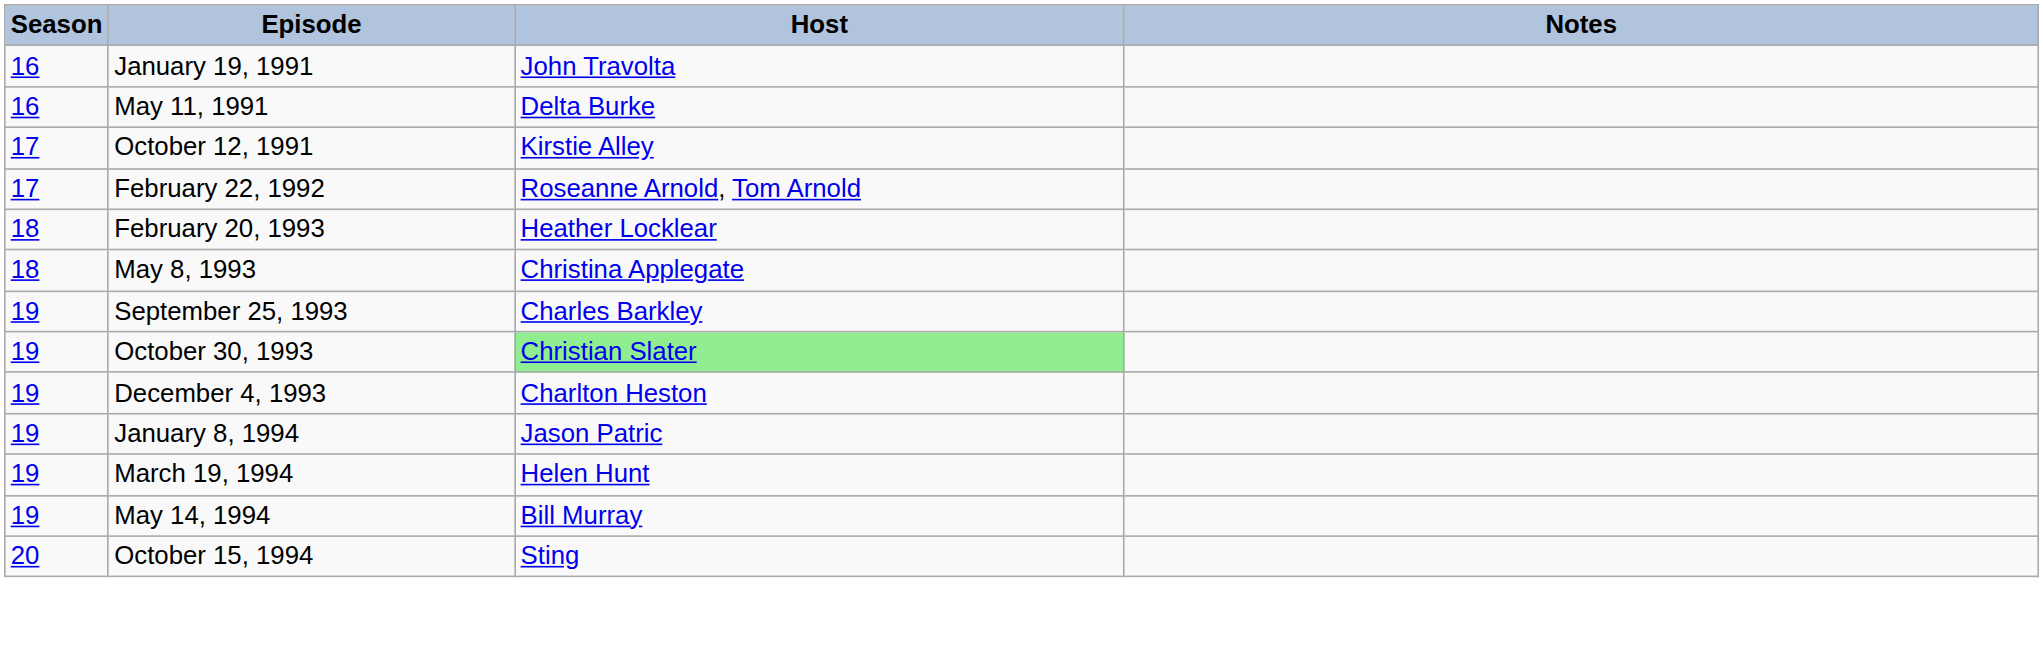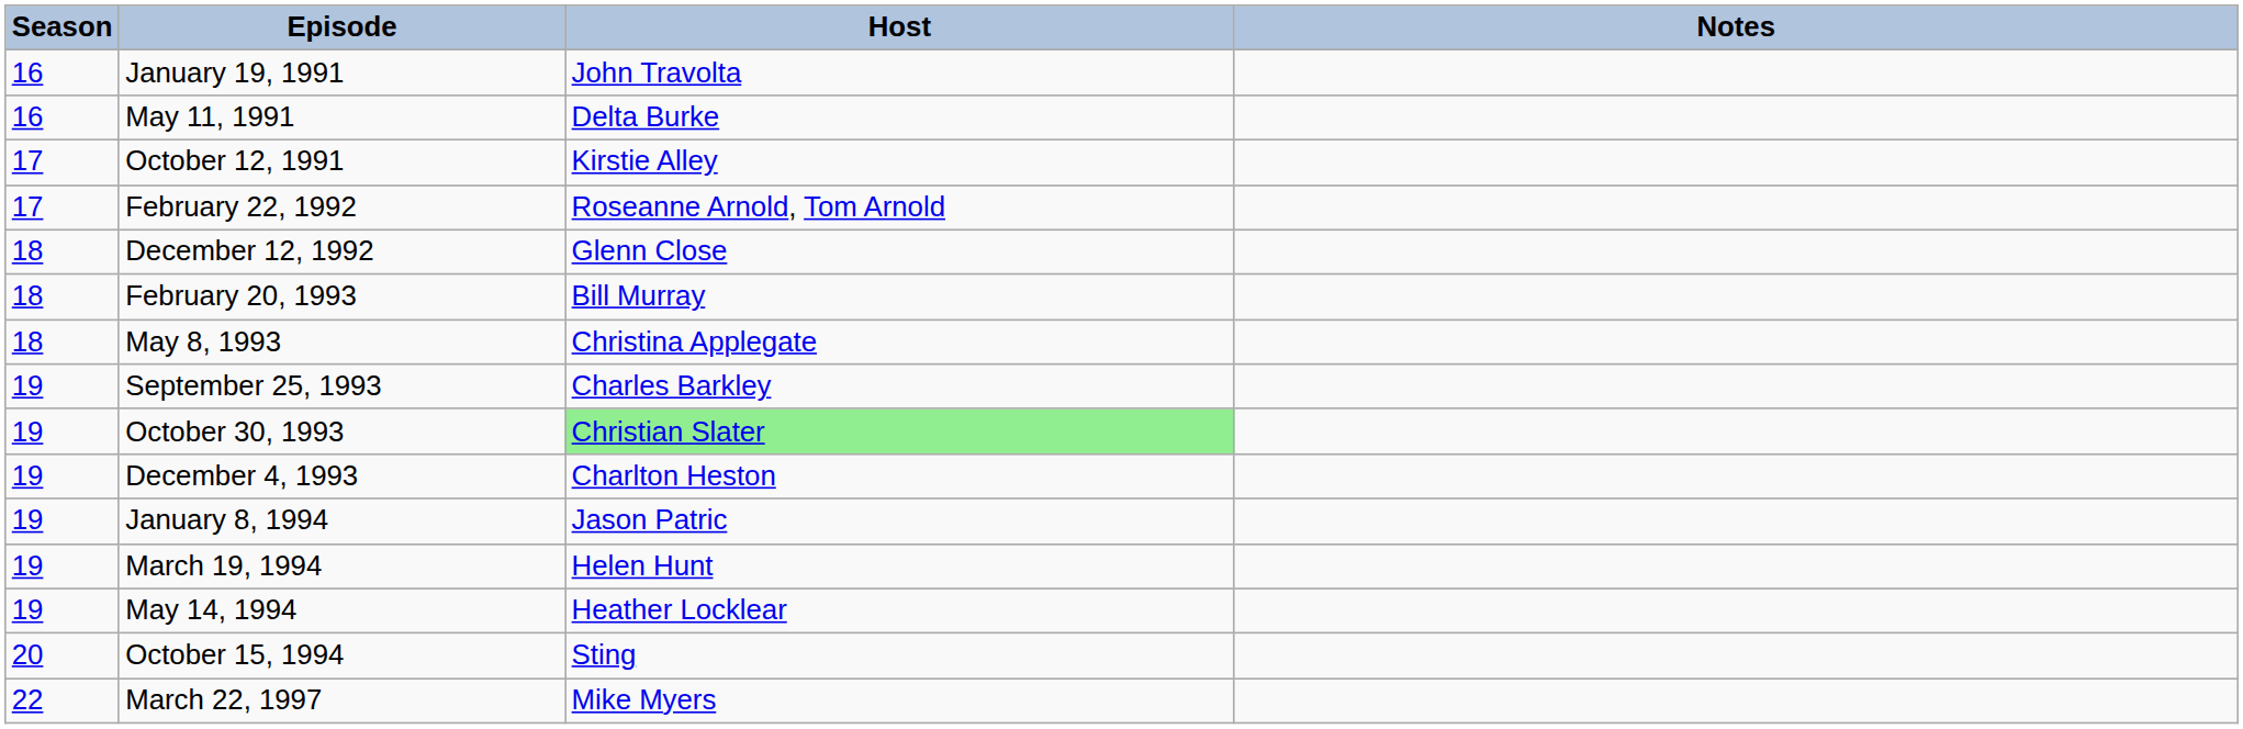 <table class="wikitable" style="width:100%;">
 <tr>
 <th style="background:#B0C4DE;" width="5%">Season</th>
 <th style="background:#B0C4DE;" width="20%">Episode</th>
 <th style="background:#B0C4DE;" width="30%">Host</th>
 <th style="background:#B0C4DE;" width="45%">Notes</th>
 </tr>
 <tr>
 <td><a href='#'>16</a></td>
 <td>January 19, 1991</td>
 <td><a href='#'>John Travolta</a></td>
 <td></td>
 </tr>
 <tr>
 <td><a href='#'>16</a></td>
 <td>May 11, 1991</td>
 <td><a href='#'>Delta Burke</a></td>
 <td></td>
 </tr>
 <tr>
 <td><a href='#'>17</a></td>
 <td>October 12, 1991</td>
 <td><a href='#'>Kirstie Alley</a></td>
 <td></td>
 </tr>
 <tr>
 <td><a href='#'>17</a></td>
 <td>February 22, 1992</td>
 <td><a href='#'>Roseanne Arnold</a>, <a href='#'>Tom Arnold</a></td>
 <td></td>
 </tr>
 <tr>
 <td><a href='#'>18</a></td>
+<td>December 12, 1992</td>
+<td><a href='#'>Glenn Close</a></td>
+<td></td>
+</tr>
+<tr>
+<td><a href='#'>18</a></td>
 <td>February 20, 1993</td>
-<td><a href='#'>Heather Locklear</a></td>
+<td><a href='#'>Bill Murray</a></td>
 <td></td>
 </tr>
 <tr>
 <td><a href='#'>18</a></td>
 <td>May 8, 1993</td>
 <td><a href='#'>Christina Applegate</a></td>
 <td></td>
 </tr>
 <tr>
 <td><a href='#'>19</a></td>
 <td>September 25, 1993</td>
 <td><a href='#'>Charles Barkley</a></td>
 <td></td>
 </tr>
 <tr>
 <td><a href='#'>19</a></td>
 <td>October 30, 1993</td>
 <td style="background: lightgreen;"><a href='#'>Christian Slater</a></td>
 <td></td>
 </tr>
 <tr>
 <td><a href='#'>19</a></td>
 <td>December 4, 1993</td>
 <td><a href='#'>Charlton Heston</a></td>
 <td></td>
 </tr>
 <tr>
 <td><a href='#'>19</a></td>
 <td>January 8, 1994</td>
 <td><a href='#'>Jason Patric</a></td>
 <td></td>
 </tr>
 <tr>
 <td><a href='#'>19</a></td>
 <td>March 19, 1994</td>
 <td><a href='#'>Helen Hunt</a></td>
 <td></td>
 </tr>
 <tr>
 <td><a href='#'>19</a></td>
 <td>May 14, 1994</td>
-<td><a href='#'>Bill Murray</a></td>
+<td><a href='#'>Heather Locklear</a></td>
 <td></td>
 </tr>
 <tr>
 <td><a href='#'>20</a></td>
 <td>October 15, 1994</td>
 <td><a href='#'>Sting</a></td>
 <td></td>
 </tr>
+<tr>
+<td><a href='#'>22</a></td>
+<td>March 22, 1997</td>
+<td><a href='#'>Mike Myers</a></td>
+<td></td>
+</tr>
 </table>
